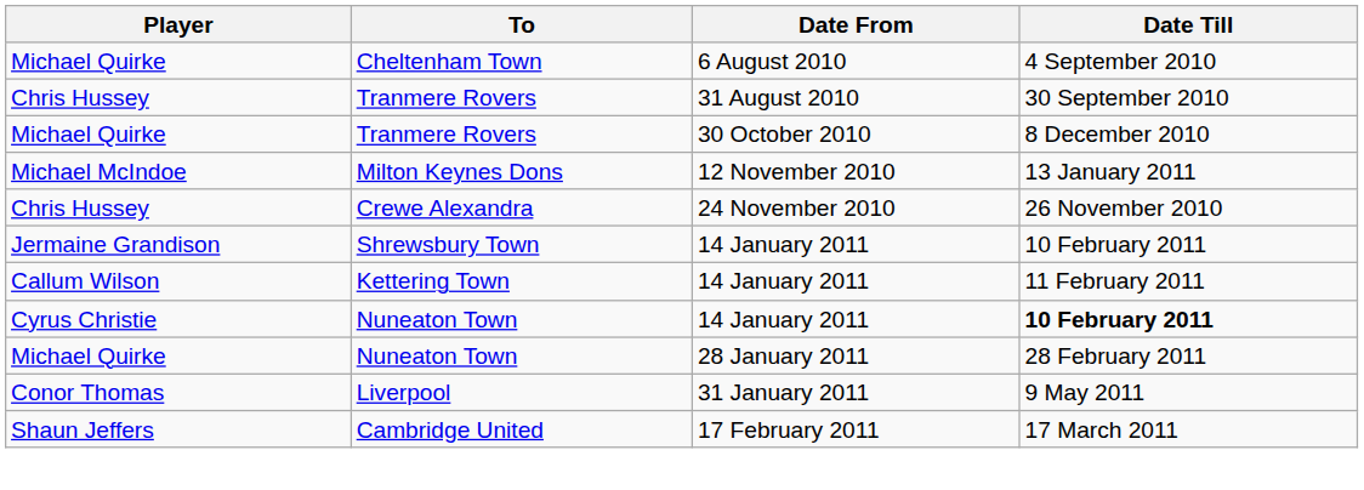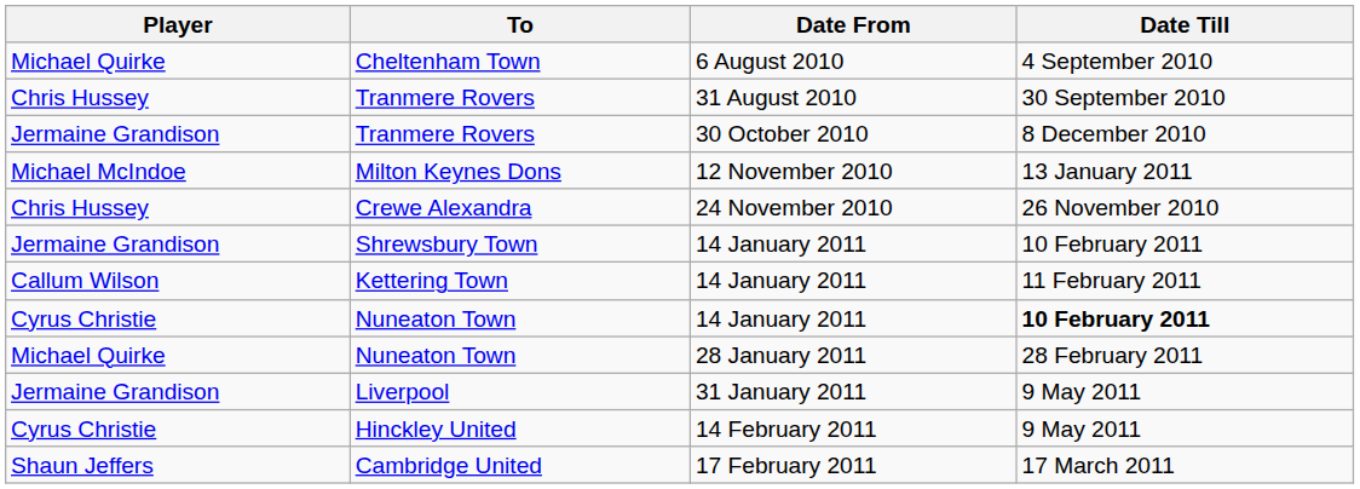 <table class="wikitable sortable" style="text-align:center; font-size:95%; width:70%; text-align:left">
 <tr>
 <th>Player</th>
 <th>To</th>
 <th>Date From</th>
 <th>Date Till</th>
 </tr>
 <tr>
 <td> <a href='#'>Michael Quirke</a></td>
 <td><a href='#'>Cheltenham Town</a></td>
 <td>6 August 2010</td>
 <td>4 September 2010</td>
 </tr>
 <tr>
 <td> <a href='#'>Chris Hussey</a></td>
 <td><a href='#'>Tranmere Rovers</a></td>
 <td>31 August 2010</td>
 <td>30 September 2010</td>
 </tr>
 <tr>
-<td> <a href='#'>Michael Quirke</a></td>
+<td> <a href='#'>Jermaine Grandison</a></td>
 <td><a href='#'>Tranmere Rovers</a></td>
 <td>30 October 2010</td>
 <td>8 December 2010</td>
 </tr>
 <tr>
 <td> <a href='#'>Michael McIndoe</a></td>
 <td><a href='#'>Milton Keynes Dons</a></td>
 <td>12 November 2010</td>
 <td>13 January 2011</td>
 </tr>
 <tr>
 <td> <a href='#'>Chris Hussey</a></td>
 <td><a href='#'>Crewe Alexandra</a></td>
 <td>24 November 2010</td>
 <td>26 November 2010</td>
 </tr>
 <tr>
 <td> <a href='#'>Jermaine Grandison</a></td>
 <td><a href='#'>Shrewsbury Town</a></td>
 <td>14 January 2011</td>
 <td>10 February 2011</td>
 </tr>
 <tr>
 <td> <a href='#'>Callum Wilson</a></td>
 <td><a href='#'>Kettering Town</a></td>
 <td>14 January 2011</td>
 <td>11 February 2011</td>
 </tr>
 <tr>
 <td> <a href='#'>Cyrus Christie</a></td>
 <td><a href='#'>Nuneaton Town</a></td>
 <td>14 January 2011</td>
 <td><strong>10 February 2011</strong></td>
 </tr>
 <tr>
 <td> <a href='#'>Michael Quirke</a></td>
 <td><a href='#'>Nuneaton Town</a></td>
 <td>28 January 2011</td>
 <td>28 February 2011</td>
 </tr>
 <tr>
-<td> <a href='#'>Conor Thomas</a></td>
+<td> <a href='#'>Jermaine Grandison</a></td>
 <td><a href='#'>Liverpool</a></td>
 <td>31 January 2011</td>
+<td>9 May 2011</td>
+</tr>
+<tr>
+<td> <a href='#'>Cyrus Christie</a></td>
+<td><a href='#'>Hinckley United</a></td>
+<td>14 February 2011</td>
 <td>9 May 2011</td>
 </tr>
 <tr>
 <td> <a href='#'>Shaun Jeffers</a></td>
 <td><a href='#'>Cambridge United</a></td>
 <td>17 February 2011</td>
 <td>17 March 2011</td>
 </tr>
 </table>
